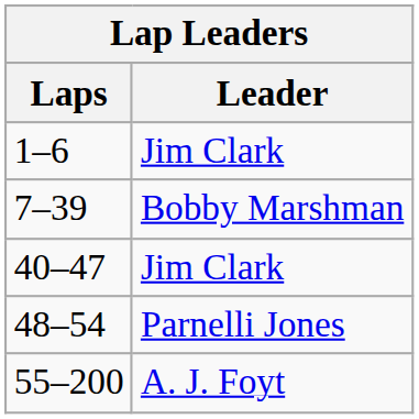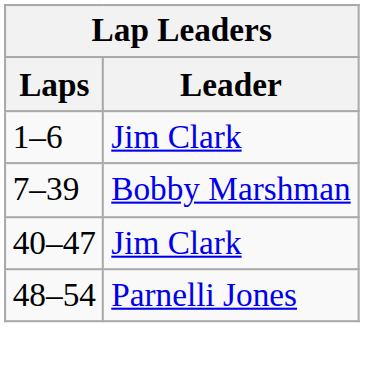 <table class="wikitable">
 <tr>
 <th colspan=2>Lap Leaders</th>
 </tr>
 <tr>
 <th>Laps</th>
 <th>Leader</th>
 </tr>
 <tr>
 <td>1–6</td>
 <td><a href='#'>Jim Clark</a></td>
 </tr>
 <tr>
 <td>7–39</td>
 <td><a href='#'>Bobby Marshman</a></td>
 </tr>
 <tr>
 <td>40–47</td>
 <td><a href='#'>Jim Clark</a></td>
 </tr>
 <tr>
 <td>48–54</td>
 <td><a href='#'>Parnelli Jones</a></td>
 </tr>
-<tr>
-<td>55–200</td>
-<td><a href='#'>A. J. Foyt</a></td>
-</tr>
 </table>
